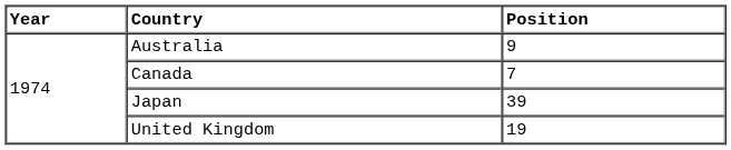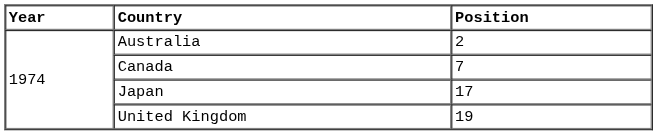 <table border="1" cellspacing="0" cellpadding="2" style="width:550px;">
 <tr>
 <th align="left">Year</th>
 <th align="left">Country</th>
 <th align="left">Position</th>
 </tr>
 <tr>
 <td align="left" rowspan="4">1974</td>
 <td align="left">Australia</td>
-<td align="left">9</td>
+<td align="left">2</td>
 </tr>
 <tr>
 <td align="left">Canada</td>
 <td align="left">7</td>
 </tr>
 <tr>
 <td align="left">Japan</td>
-<td align="left">39</td>
+<td align="left">17</td>
 </tr>
 <tr>
 <td align="left">United Kingdom</td>
 <td align="left">19</td>
 </tr>
 </table>
